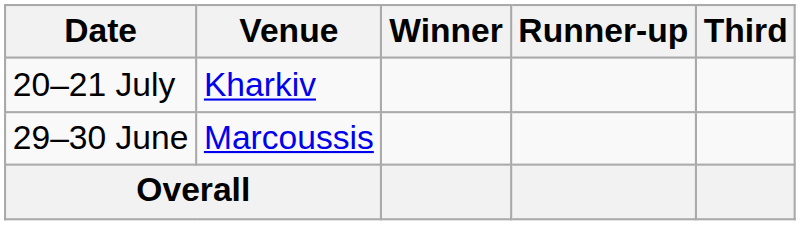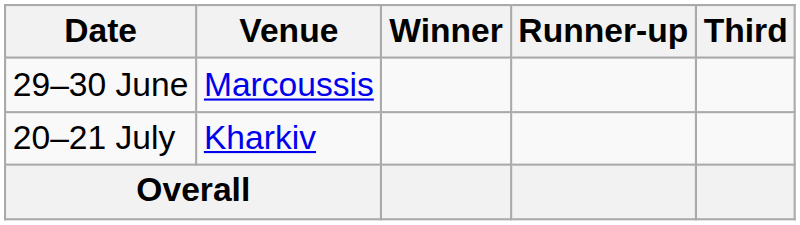 <table class="wikitable">
 <tr>
 <th>Date</th>
 <th>Venue</th>
 <th>Winner</th>
 <th>Runner-up</th>
 <th>Third</th>
 </tr>
 <tr>
-<td>20–21 July</td>
-<td> <a href='#'>Kharkiv</a></td>
+<td>29–30 June</td>
+<td> <a href='#'>Marcoussis</a></td>
 <td></td>
 <td></td>
 <td></td>
 </tr>
 <tr>
-<td>29–30 June</td>
-<td> <a href='#'>Marcoussis</a></td>
+<td>20–21 July</td>
+<td> <a href='#'>Kharkiv</a></td>
 <td></td>
 <td></td>
 <td></td>
 </tr>
 <tr>
 <th colspan=2>Overall</th>
 <th></th>
 <th></th>
 <th></th>
 </tr>
 </table>
